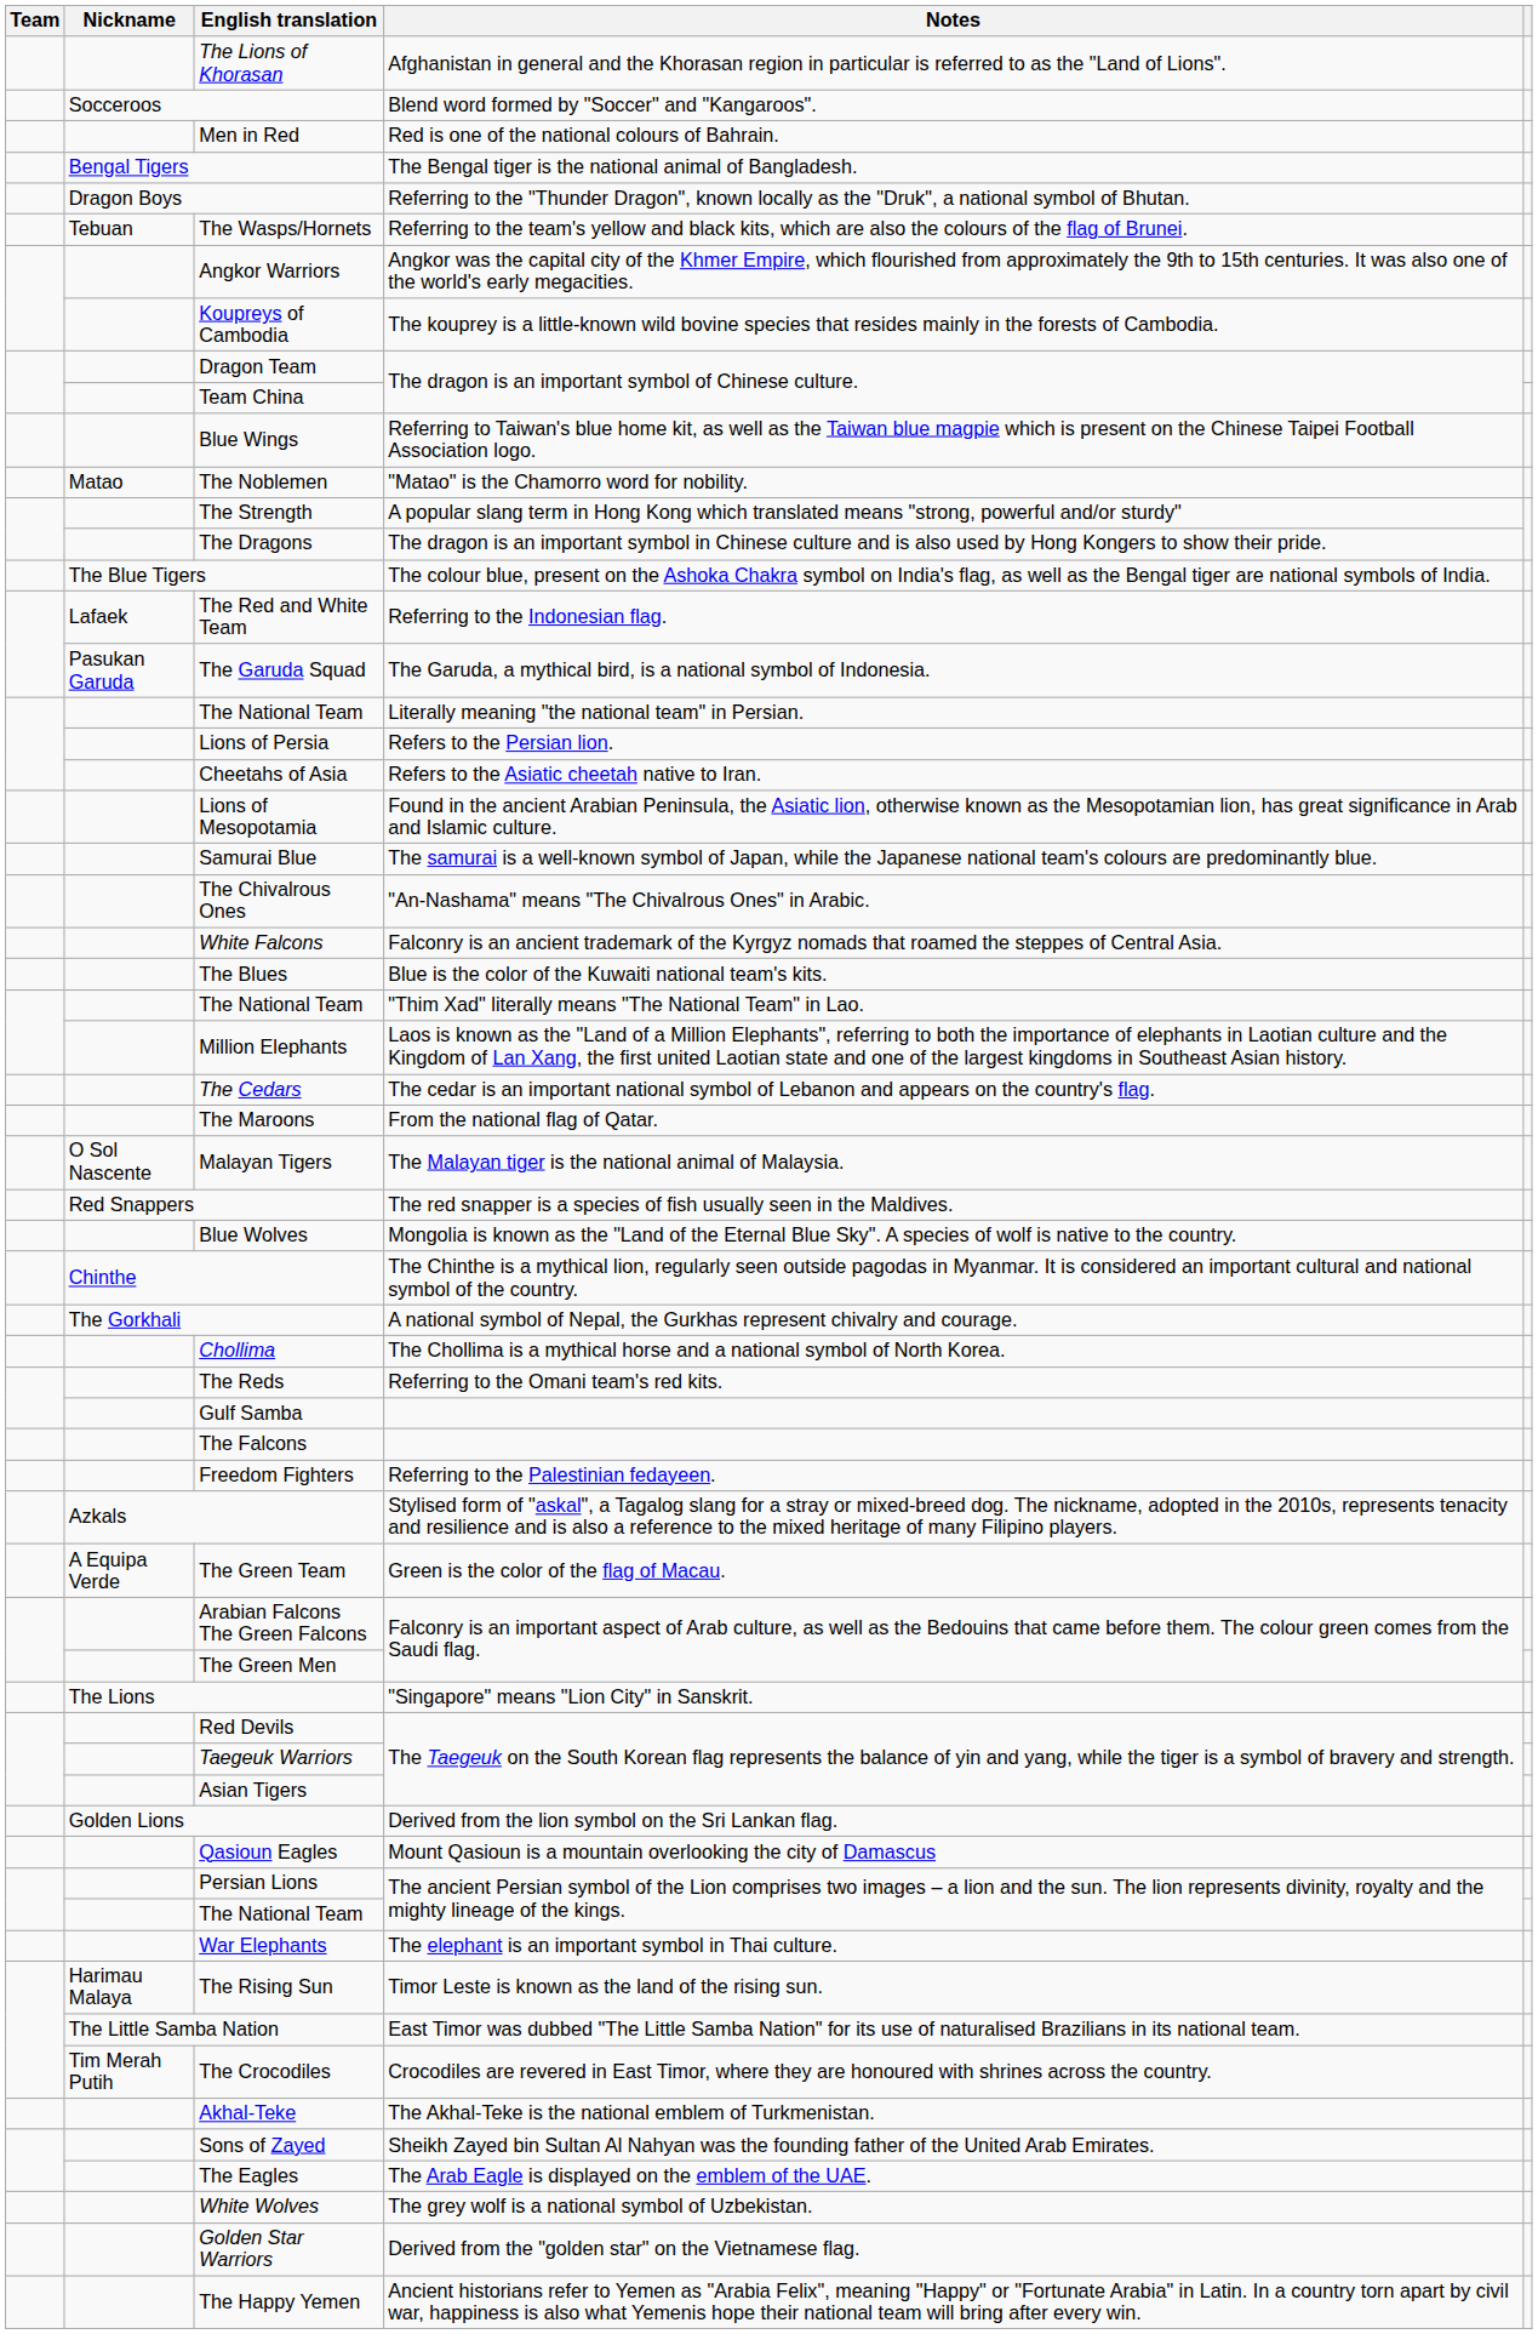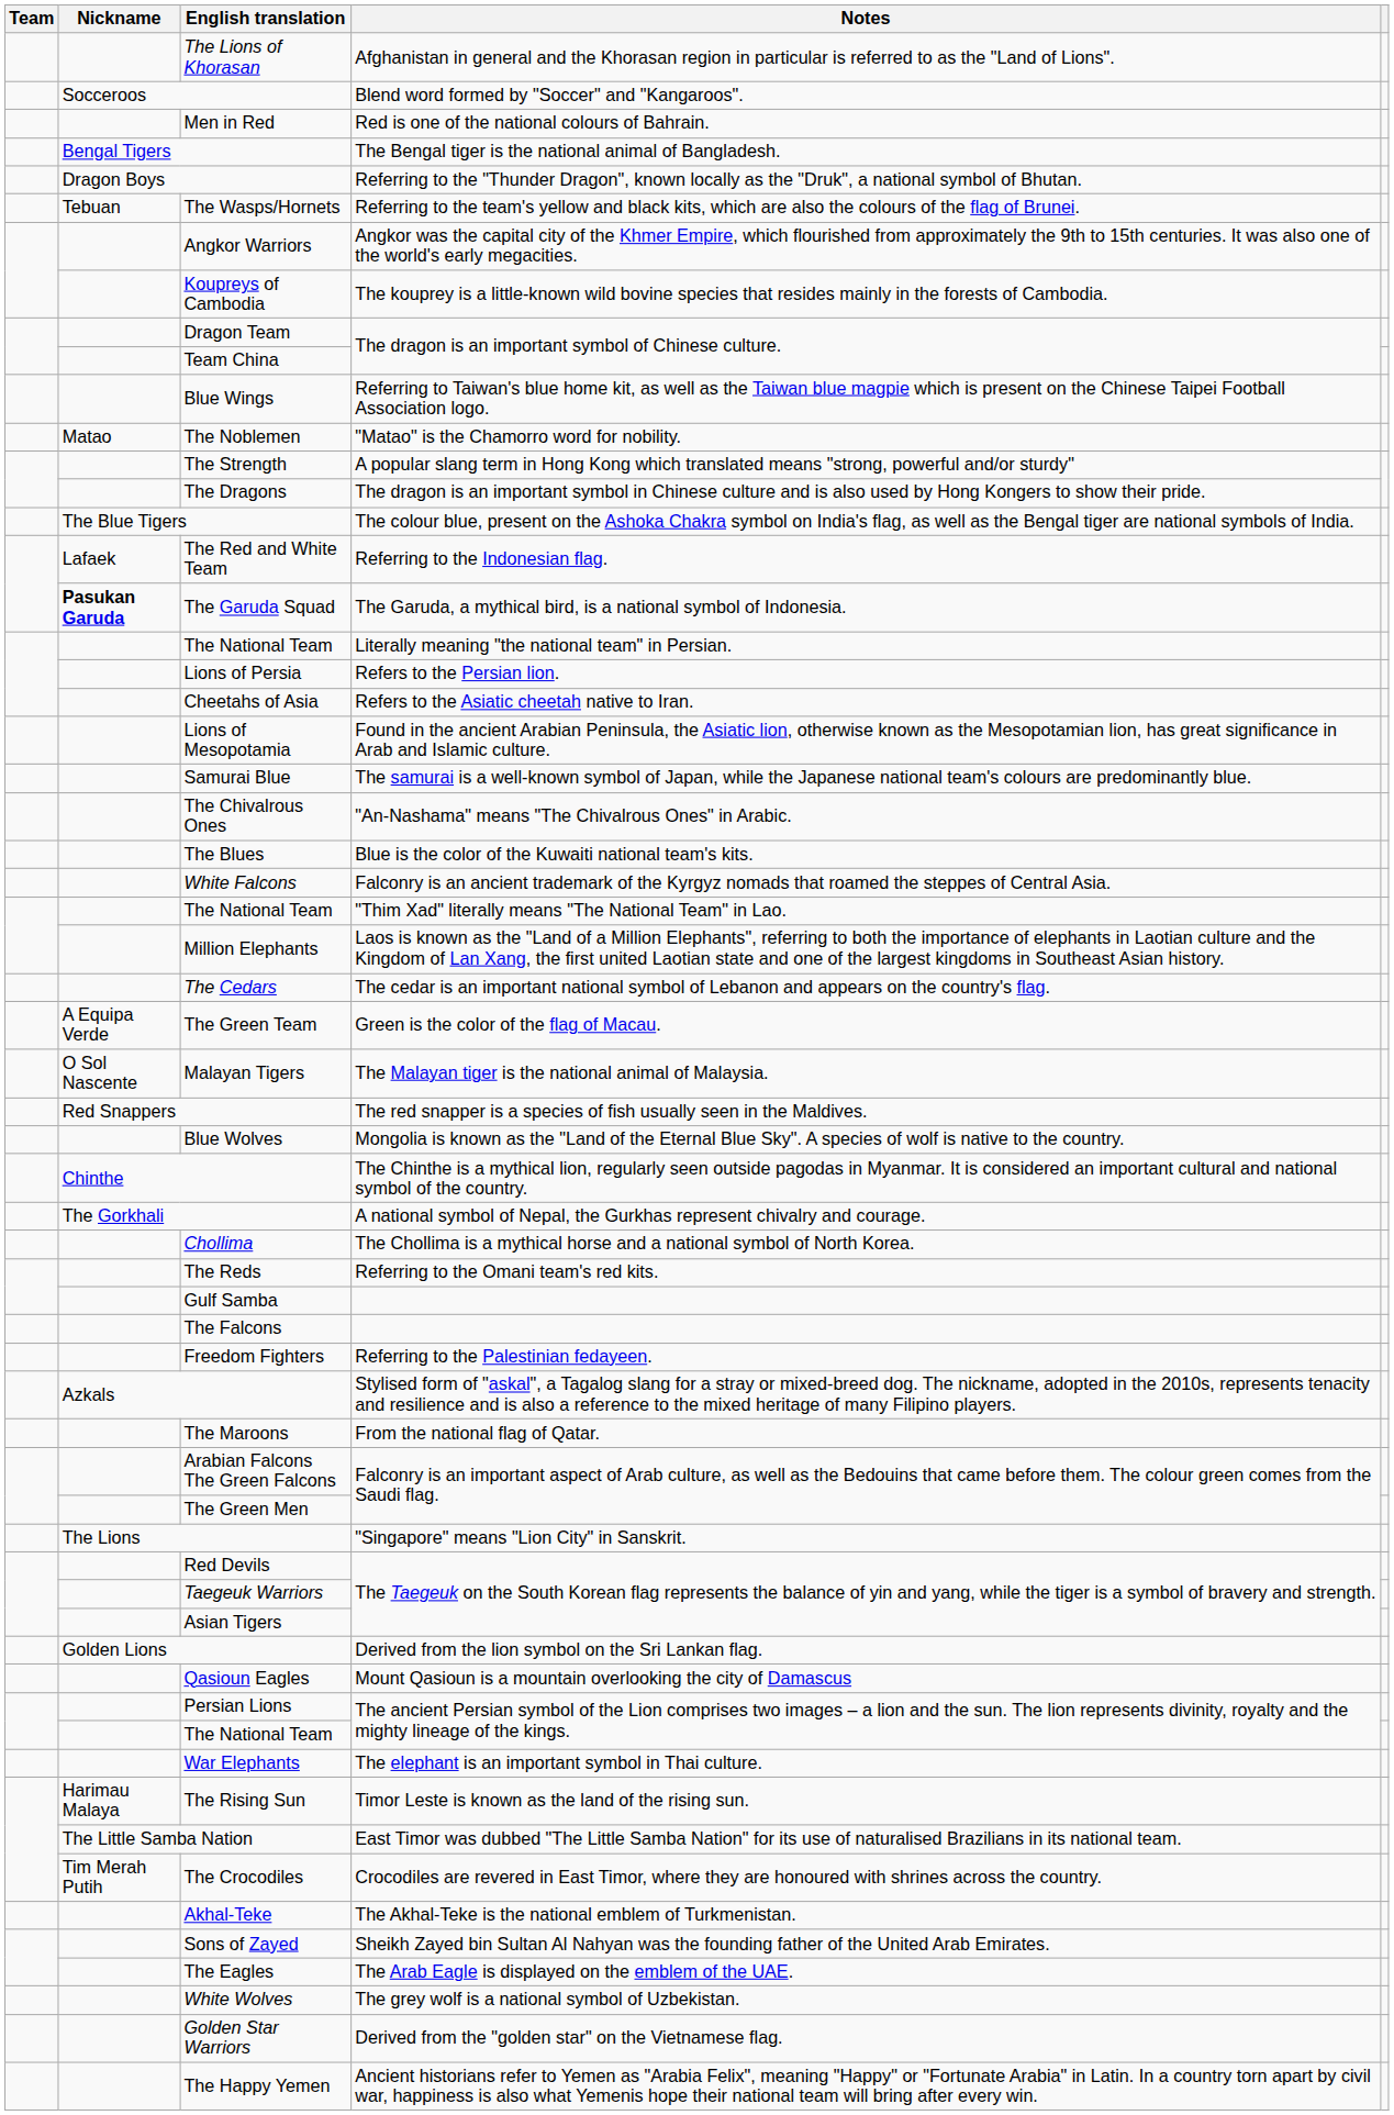 <table class="wikitable sortable">
 <tr>
 <th>Team</th>
 <th>Nickname</th>
 <th>English translation</th>
 <th>Notes</th>
 <th></th>
 </tr>
 <tr>
 <td></td>
 <td><br></td>
 <td><em>The Lions of <a href='#'>Khorasan</a></em></td>
 <td>Afghanistan in general and the Khorasan region in particular is referred to as the "Land of Lions".</td>
 <td></td>
 </tr>
 <tr>
 <td></td>
 <td colspan="2">Socceroos</td>
 <td>Blend word formed by "Soccer" and "Kangaroos".</td>
 <td></td>
 </tr>
 <tr>
 <td></td>
 <td></td>
 <td>Men in Red</td>
 <td>Red is one of the national colours of Bahrain.</td>
 <td></td>
 </tr>
 <tr>
 <td></td>
 <td colspan="2"><a href='#'>Bengal Tigers</a></td>
 <td>The Bengal tiger is the national animal of Bangladesh.</td>
 <td></td>
 </tr>
 <tr>
 <td></td>
 <td colspan="2">Dragon Boys</td>
 <td>Referring to the "Thunder Dragon", known locally as the "Druk", a national symbol of Bhutan.</td>
 <td></td>
 </tr>
 <tr>
 <td></td>
 <td>Tebuan</td>
 <td>The Wasps/Hornets</td>
 <td>Referring to the team's yellow and black kits, which are also the colours of the <a href='#'>flag of Brunei</a>.</td>
 <td></td>
 </tr>
 <tr>
 <td rowspan="2"></td>
 <td></td>
 <td>Angkor Warriors</td>
 <td>Angkor was the capital city of the <a href='#'>Khmer Empire</a>, which flourished from approximately the 9th to 15th centuries. It was also one of the world's early megacities.</td>
 <td></td>
 </tr>
 <tr>
 <td></td>
 <td><a href='#'>Koupreys</a> of Cambodia</td>
 <td>The kouprey is a little-known wild bovine species that resides mainly in the forests of Cambodia.</td>
 <td></td>
 </tr>
 <tr>
 <td rowspan="2"></td>
 <td></td>
 <td>Dragon Team</td>
 <td rowspan="2">The dragon is an important symbol of Chinese culture.</td>
 <td></td>
 </tr>
 <tr>
 <td></td>
 <td>Team China</td>
 <td></td>
 </tr>
 <tr>
 <td></td>
 <td></td>
 <td>Blue Wings</td>
 <td>Referring to Taiwan's blue home kit, as well as the <a href='#'>Taiwan blue magpie</a> which is present on the Chinese Taipei Football Association logo.</td>
 <td></td>
 </tr>
 <tr>
 <td></td>
 <td>Matao</td>
 <td>The Noblemen</td>
 <td>"Matao" is the Chamorro word for nobility.</td>
 <td></td>
 </tr>
 <tr>
 <td rowspan="2"></td>
 <td></td>
 <td>The Strength</td>
 <td>A popular slang term in Hong Kong which translated means "strong, powerful and/or sturdy"</td>
 <td rowspan="2"></td>
 </tr>
 <tr>
 <td></td>
 <td>The Dragons</td>
 <td>The dragon is an important symbol in Chinese culture and is also used by Hong Kongers to show their pride.</td>
 </tr>
 <tr>
 <td></td>
 <td colspan="2">The Blue Tigers</td>
 <td>The colour blue, present on the <a href='#'>Ashoka Chakra</a> symbol on India's flag, as well as the Bengal tiger are national symbols of India.</td>
 <td></td>
 </tr>
 <tr>
 <td rowspan="2"></td>
 <td>Lafaek</td>
 <td>The Red and White Team</td>
 <td>Referring to the <a href='#'>Indonesian flag</a>.</td>
 <td></td>
 </tr>
 <tr>
-<td>Pasukan <a href='#'>Garuda</a></td>
+<td><strong>Pasukan <a href='#'>Garuda</a></strong></td>
 <td>The <a href='#'>Garuda</a> Squad</td>
 <td>The Garuda, a mythical bird, is a national symbol of Indonesia.</td>
 <td></td>
 </tr>
 <tr>
 <td rowspan="3"></td>
 <td><br></td>
 <td>The National Team</td>
 <td>Literally meaning "the national team" in Persian.</td>
 <td></td>
 </tr>
 <tr>
 <td><br></td>
 <td>Lions of Persia</td>
 <td>Refers to the <a href='#'>Persian lion</a>.</td>
 <td></td>
 </tr>
 <tr>
 <td><br></td>
 <td>Cheetahs of Asia</td>
 <td>Refers to the <a href='#'>Asiatic cheetah</a> native to Iran.</td>
 <td></td>
 </tr>
 <tr>
 <td></td>
 <td><br></td>
 <td>Lions of Mesopotamia</td>
 <td>Found in the ancient Arabian Peninsula, the <a href='#'>Asiatic lion</a>, otherwise known as the Mesopotamian lion, has great significance in Arab and Islamic culture.</td>
 <td></td>
 </tr>
 <tr>
 <td></td>
 <td></td>
 <td>Samurai Blue</td>
 <td>The <a href='#'>samurai</a> is a well-known symbol of Japan, while the Japanese national team's colours are predominantly blue.</td>
 <td></td>
 </tr>
 <tr>
 <td></td>
 <td><br></td>
 <td>The Chivalrous Ones</td>
 <td>"An-Nashama" means "The Chivalrous Ones" in Arabic.</td>
 <td></td>
 </tr>
 <tr>
 <td></td>
-<td></td>
-<td><em>White Falcons</em></td>
-<td>Falconry is an ancient trademark of the Kyrgyz nomads that roamed the steppes of Central Asia.</td>
+<td><br></td>
+<td>The Blues</td>
+<td>Blue is the color of the Kuwaiti national team's kits.</td>
 <td></td>
 </tr>
 <tr>
 <td></td>
-<td><br></td>
-<td>The Blues</td>
-<td>Blue is the color of the Kuwaiti national team's kits.</td>
+<td></td>
+<td><em>White Falcons</em></td>
+<td>Falconry is an ancient trademark of the Kyrgyz nomads that roamed the steppes of Central Asia.</td>
 <td></td>
 </tr>
 <tr>
 <td rowspan="2"></td>
 <td><br></td>
 <td>The National Team</td>
 <td>"Thim Xad" literally means "The National Team" in Lao.</td>
 <td></td>
 </tr>
 <tr>
 <td><br></td>
 <td>Million Elephants</td>
 <td>Laos is known as the "Land of a Million Elephants", referring to both the importance of elephants in Laotian culture and the Kingdom of <a href='#'>Lan Xang</a>, the first united Laotian state and one of the largest kingdoms in Southeast Asian history.</td>
 <td></td>
 </tr>
 <tr>
 <td></td>
 <td><br></td>
 <td><em>The <a href='#'>Cedars</a></em></td>
 <td>The cedar is an important national symbol of Lebanon and appears on the country's <a href='#'>flag</a>.</td>
 <td></td>
 </tr>
 <tr>
 <td></td>
-<td></td>
-<td>The Maroons</td>
-<td>From the national flag of Qatar.</td>
+<td>A Equipa Verde</td>
+<td>The Green Team</td>
+<td>Green is the color of the <a href='#'>flag of Macau</a>.</td>
 <td></td>
 </tr>
 <tr>
 <td></td>
 <td>O Sol Nascente</td>
 <td>Malayan Tigers</td>
 <td>The <a href='#'>Malayan tiger</a> is the national animal of Malaysia.</td>
 <td></td>
 </tr>
 <tr>
 <td></td>
 <td colspan="2">Red Snappers</td>
 <td>The red snapper is a species of fish usually seen in the Maldives.</td>
 <td></td>
 </tr>
 <tr>
 <td></td>
 <td><br></td>
 <td>Blue Wolves</td>
 <td>Mongolia is known as the "Land of the Eternal Blue Sky". A species of wolf is native to the country.</td>
 <td></td>
 </tr>
 <tr>
 <td></td>
 <td colspan="2"><a href='#'>Chinthe</a></td>
 <td>The Chinthe is a mythical lion, regularly seen outside pagodas in Myanmar. It is considered an important cultural and national symbol of the country.</td>
 <td></td>
 </tr>
 <tr>
 <td></td>
 <td colspan="2">The <a href='#'>Gorkhali</a></td>
 <td>A national symbol of Nepal, the Gurkhas represent chivalry and courage.</td>
 <td></td>
 </tr>
 <tr>
 <td></td>
 <td></td>
 <td><em><a href='#'>Chollima</a></em></td>
 <td>The Chollima is a mythical horse and a national symbol of North Korea.</td>
 <td></td>
 </tr>
 <tr>
 <td rowspan="2"></td>
 <td></td>
 <td>The Reds</td>
 <td>Referring to the Omani team's red kits.</td>
 <td></td>
 </tr>
 <tr>
 <td></td>
 <td>Gulf Samba</td>
 <td></td>
 <td></td>
 </tr>
 <tr>
 <td></td>
 <td><br></td>
 <td>The Falcons</td>
 <td></td>
 <td></td>
 </tr>
 <tr>
 <td></td>
 <td><br></td>
 <td>Freedom Fighters</td>
 <td>Referring to the <a href='#'>Palestinian fedayeen</a>.</td>
 <td></td>
 </tr>
 <tr>
 <td></td>
 <td colspan="2">Azkals</td>
 <td>Stylised form of "<a href='#'>askal</a>", a Tagalog slang for a stray or mixed-breed dog. The nickname, adopted in the 2010s, represents tenacity and resilience and is also a reference to the mixed heritage of many Filipino players.</td>
 <td></td>
 </tr>
 <tr>
 <td></td>
-<td>A Equipa Verde</td>
-<td>The Green Team</td>
-<td>Green is the color of the <a href='#'>flag of Macau</a>.</td>
+<td></td>
+<td>The Maroons</td>
+<td>From the national flag of Qatar.</td>
 <td></td>
 </tr>
 <tr>
 <td rowspan="2"></td>
 <td><br></td>
 <td>Arabian Falcons<br>The Green Falcons</td>
 <td rowspan="2">Falconry is an important aspect of Arab culture, as well as the Bedouins that came before them. The colour green comes from the Saudi flag.</td>
 <td></td>
 </tr>
 <tr>
 <td></td>
 <td>The Green Men</td>
 <td></td>
 </tr>
 <tr>
 <td></td>
 <td colspan="2">The Lions</td>
 <td>"Singapore" means "Lion City" in Sanskrit.</td>
 <td></td>
 </tr>
 <tr>
 <td rowspan="3"></td>
 <td></td>
 <td>Red Devils</td>
 <td rowspan="3">The <em><a href='#'>Taegeuk</a></em> on the South Korean flag represents the balance of yin and yang, while the tiger is a symbol of bravery and strength.</td>
 <td></td>
 </tr>
 <tr>
 <td></td>
 <td><em>Taegeuk Warriors</em></td>
 <td></td>
 </tr>
 <tr>
 <td></td>
 <td>Asian Tigers</td>
 <td></td>
 </tr>
 <tr>
 <td></td>
 <td colspan="2">Golden Lions</td>
 <td>Derived from the lion symbol on the Sri Lankan flag.</td>
 <td></td>
 </tr>
 <tr>
 <td></td>
 <td></td>
 <td><a href='#'>Qasioun</a> Eagles</td>
 <td>Mount Qasioun is a mountain overlooking the city of <a href='#'>Damascus</a></td>
 <td></td>
 </tr>
 <tr>
 <td rowspan="2"></td>
 <td></td>
 <td>Persian Lions</td>
 <td rowspan="2">The ancient Persian symbol of the Lion comprises two images – a lion and the sun. The lion represents divinity, royalty and the mighty lineage of the kings.</td>
 <td></td>
 </tr>
 <tr>
 <td></td>
 <td>The National Team</td>
 <td></td>
 </tr>
 <tr>
 <td></td>
 <td></td>
 <td><a href='#'>War Elephants</a></td>
 <td>The <a href='#'>elephant</a> is an important symbol in Thai culture.</td>
 <td></td>
 </tr>
 <tr>
 <td rowspan="3"></td>
 <td>Harimau Malaya</td>
 <td>The Rising Sun</td>
 <td>Timor Leste is known as the land of the rising sun.</td>
 <td></td>
 </tr>
 <tr>
 <td colspan="2">The Little Samba Nation</td>
 <td>East Timor was dubbed "The Little Samba Nation" for its use of naturalised Brazilians in its national team.</td>
 <td></td>
 </tr>
 <tr>
 <td>Tim Merah Putih</td>
 <td>The Crocodiles</td>
 <td>Crocodiles are revered in East Timor, where they are honoured with shrines across the country.</td>
 <td></td>
 </tr>
 <tr>
 <td></td>
 <td></td>
 <td><a href='#'>Akhal-Teke</a></td>
 <td>The Akhal-Teke is the national emblem of Turkmenistan.</td>
 <td></td>
 </tr>
 <tr>
 <td rowspan="2"></td>
 <td></td>
 <td>Sons of <a href='#'>Zayed</a></td>
 <td>Sheikh Zayed bin Sultan Al Nahyan was the founding father of the United Arab Emirates.</td>
 <td></td>
 </tr>
 <tr>
 <td></td>
 <td>The Eagles</td>
 <td>The <a href='#'>Arab Eagle</a> is displayed on the <a href='#'>emblem of the UAE</a>.</td>
 <td></td>
 </tr>
 <tr>
 <td></td>
 <td></td>
 <td><em>White Wolves</em></td>
 <td>The grey wolf is a national symbol of Uzbekistan.</td>
 <td></td>
 </tr>
 <tr>
 <td></td>
 <td></td>
 <td><em>Golden Star Warriors</em></td>
 <td>Derived from the "golden star" on the Vietnamese flag.</td>
 <td></td>
 </tr>
 <tr>
 <td></td>
 <td></td>
 <td>The Happy Yemen</td>
 <td>Ancient historians refer to Yemen as "Arabia Felix", meaning "Happy" or "Fortunate Arabia" in Latin. In a country torn apart by civil war, happiness is also what Yemenis hope their national team will bring after every win.</td>
 <td></td>
 </tr>
 </table>
